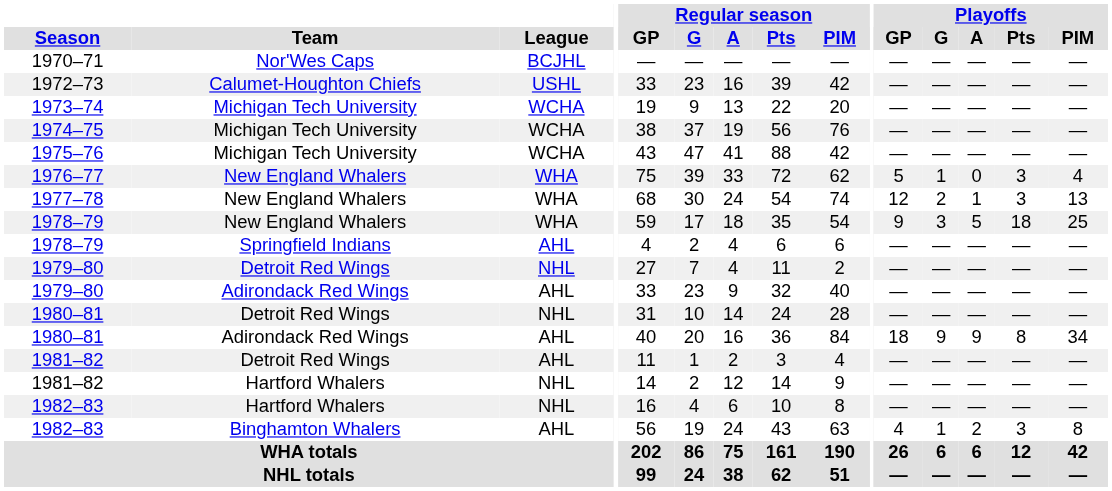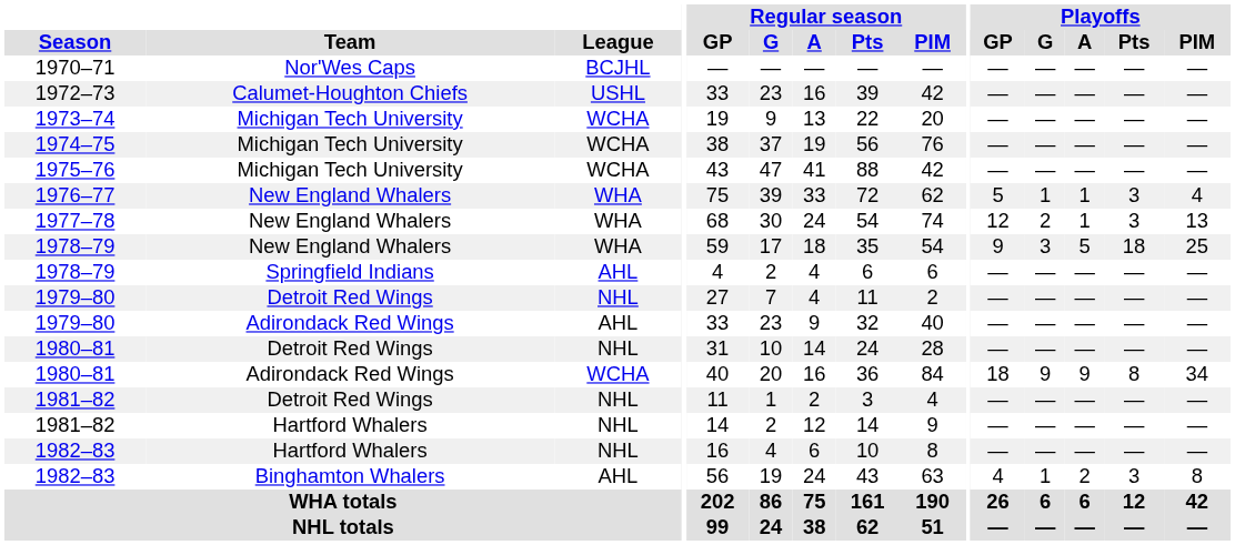 <table border="0" cellpadding="1" cellspacing="0" style="text-align:center; width:60em">
 <tr bgcolor="#e0e0e0">
 <th colspan="3" bgcolor="#ffffff"></th>
 <th rowspan="100" bgcolor="#ffffff"></th>
 <th colspan="5"><a href='#'>Regular season</a></th>
 <th rowspan="100" bgcolor="#ffffff"></th>
 <th colspan="5"><a href='#'>Playoffs</a></th>
 </tr>
 <tr bgcolor="#e0e0e0">
 <th><a href='#'>Season</a></th>
 <th>Team</th>
 <th>League</th>
 <th>GP</th>
 <th><a href='#'>G</a></th>
 <th><a href='#'>A</a></th>
 <th><a href='#'>Pts</a></th>
 <th><a href='#'>PIM</a></th>
 <th>GP</th>
 <th>G</th>
 <th>A</th>
 <th>Pts</th>
 <th>PIM</th>
 </tr>
 <tr>
 <td>1970–71</td>
 <td><a href='#'>Nor'Wes Caps</a></td>
 <td><a href='#'>BCJHL</a></td>
 <td>—</td>
 <td>—</td>
 <td>—</td>
 <td>—</td>
 <td>—</td>
 <td>—</td>
 <td>—</td>
 <td>—</td>
 <td>—</td>
 <td>—</td>
 </tr>
 <tr bgcolor="#f0f0f0">
 <td>1972–73</td>
 <td><a href='#'>Calumet-Houghton Chiefs</a></td>
 <td><a href='#'>USHL</a></td>
 <td>33</td>
 <td>23</td>
 <td>16</td>
 <td>39</td>
 <td>42</td>
 <td>—</td>
 <td>—</td>
 <td>—</td>
 <td>—</td>
 <td>—</td>
 </tr>
 <tr>
 <td><a href='#'>1973–74</a></td>
 <td><a href='#'>Michigan Tech University</a></td>
 <td><a href='#'>WCHA</a></td>
 <td>19</td>
 <td>9</td>
 <td>13</td>
 <td>22</td>
 <td>20</td>
 <td>—</td>
 <td>—</td>
 <td>—</td>
 <td>—</td>
 <td>—</td>
 </tr>
 <tr bgcolor="#f0f0f0">
 <td><a href='#'>1974–75</a></td>
 <td>Michigan Tech University</td>
 <td>WCHA</td>
 <td>38</td>
 <td>37</td>
 <td>19</td>
 <td>56</td>
 <td>76</td>
 <td>—</td>
 <td>—</td>
 <td>—</td>
 <td>—</td>
 <td>—</td>
 </tr>
 <tr>
 <td><a href='#'>1975–76</a></td>
 <td>Michigan Tech University</td>
 <td>WCHA</td>
 <td>43</td>
 <td>47</td>
 <td>41</td>
 <td>88</td>
 <td>42</td>
 <td>—</td>
 <td>—</td>
 <td>—</td>
 <td>—</td>
 <td>—</td>
 </tr>
 <tr bgcolor="#f0f0f0">
 <td><a href='#'>1976–77</a></td>
 <td><a href='#'>New England Whalers</a></td>
 <td><a href='#'>WHA</a></td>
 <td>75</td>
 <td>39</td>
 <td>33</td>
 <td>72</td>
 <td>62</td>
 <td>5</td>
 <td>1</td>
-<td>0</td>
+<td>1</td>
 <td>3</td>
 <td>4</td>
 </tr>
 <tr>
 <td><a href='#'>1977–78</a></td>
 <td>New England Whalers</td>
 <td>WHA</td>
 <td>68</td>
 <td>30</td>
 <td>24</td>
 <td>54</td>
 <td>74</td>
 <td>12</td>
 <td>2</td>
 <td>1</td>
 <td>3</td>
 <td>13</td>
 </tr>
 <tr bgcolor="#f0f0f0">
 <td><a href='#'>1978–79</a></td>
 <td>New England Whalers</td>
 <td>WHA</td>
 <td>59</td>
 <td>17</td>
 <td>18</td>
 <td>35</td>
 <td>54</td>
 <td>9</td>
 <td>3</td>
 <td>5</td>
 <td>18</td>
 <td>25</td>
 </tr>
 <tr>
 <td><a href='#'>1978–79</a></td>
 <td><a href='#'>Springfield Indians</a></td>
 <td><a href='#'>AHL</a></td>
 <td>4</td>
 <td>2</td>
 <td>4</td>
 <td>6</td>
 <td>6</td>
 <td>—</td>
 <td>—</td>
 <td>—</td>
 <td>—</td>
 <td>—</td>
 </tr>
 <tr bgcolor="#f0f0f0">
 <td><a href='#'>1979–80</a></td>
 <td><a href='#'>Detroit Red Wings</a></td>
 <td><a href='#'>NHL</a></td>
 <td>27</td>
 <td>7</td>
 <td>4</td>
 <td>11</td>
 <td>2</td>
 <td>—</td>
 <td>—</td>
 <td>—</td>
 <td>—</td>
 <td>—</td>
 </tr>
 <tr>
 <td><a href='#'>1979–80</a></td>
 <td><a href='#'>Adirondack Red Wings</a></td>
 <td>AHL</td>
 <td>33</td>
 <td>23</td>
 <td>9</td>
 <td>32</td>
 <td>40</td>
 <td>—</td>
 <td>—</td>
 <td>—</td>
 <td>—</td>
 <td>—</td>
 </tr>
 <tr bgcolor="#f0f0f0">
 <td><a href='#'>1980–81</a></td>
 <td>Detroit Red Wings</td>
 <td>NHL</td>
 <td>31</td>
 <td>10</td>
 <td>14</td>
 <td>24</td>
 <td>28</td>
 <td>—</td>
 <td>—</td>
 <td>—</td>
 <td>—</td>
 <td>—</td>
 </tr>
 <tr>
 <td><a href='#'>1980–81</a></td>
 <td>Adirondack Red Wings</td>
-<td>AHL</td>
+<td><a href='#'>WCHA</a></td>
 <td>40</td>
 <td>20</td>
 <td>16</td>
 <td>36</td>
 <td>84</td>
 <td>18</td>
 <td>9</td>
 <td>9</td>
 <td>8</td>
 <td>34</td>
 </tr>
 <tr bgcolor="#f0f0f0">
 <td><a href='#'>1981–82</a></td>
 <td>Detroit Red Wings</td>
-<td>AHL</td>
+<td>NHL</td>
 <td>11</td>
 <td>1</td>
 <td>2</td>
 <td>3</td>
 <td>4</td>
 <td>—</td>
 <td>—</td>
 <td>—</td>
 <td>—</td>
 <td>—</td>
 </tr>
 <tr>
 <td>1981–82</td>
 <td>Hartford Whalers</td>
 <td>NHL</td>
 <td>14</td>
 <td>2</td>
 <td>12</td>
 <td>14</td>
 <td>9</td>
 <td>—</td>
 <td>—</td>
 <td>—</td>
 <td>—</td>
 <td>—</td>
 </tr>
 <tr bgcolor="#f0f0f0">
 <td><a href='#'>1982–83</a></td>
 <td>Hartford Whalers</td>
 <td>NHL</td>
 <td>16</td>
 <td>4</td>
 <td>6</td>
 <td>10</td>
 <td>8</td>
 <td>—</td>
 <td>—</td>
 <td>—</td>
 <td>—</td>
 <td>—</td>
 </tr>
 <tr>
 <td><a href='#'>1982–83</a></td>
 <td><a href='#'>Binghamton Whalers</a></td>
 <td>AHL</td>
 <td>56</td>
 <td>19</td>
 <td>24</td>
 <td>43</td>
 <td>63</td>
 <td>4</td>
 <td>1</td>
 <td>2</td>
 <td>3</td>
 <td>8</td>
 </tr>
 <tr bgcolor="#e0e0e0">
 <th colspan="3">WHA totals</th>
 <th>202</th>
 <th>86</th>
 <th>75</th>
 <th>161</th>
 <th>190</th>
 <th>26</th>
 <th>6</th>
 <th>6</th>
 <th>12</th>
 <th>42</th>
 </tr>
 <tr bgcolor="#e0e0e0">
 <th colspan="3">NHL totals</th>
 <th>99</th>
 <th>24</th>
 <th>38</th>
 <th>62</th>
 <th>51</th>
 <th>—</th>
 <th>—</th>
 <th>—</th>
 <th>—</th>
 <th>—</th>
 </tr>
 </table>
